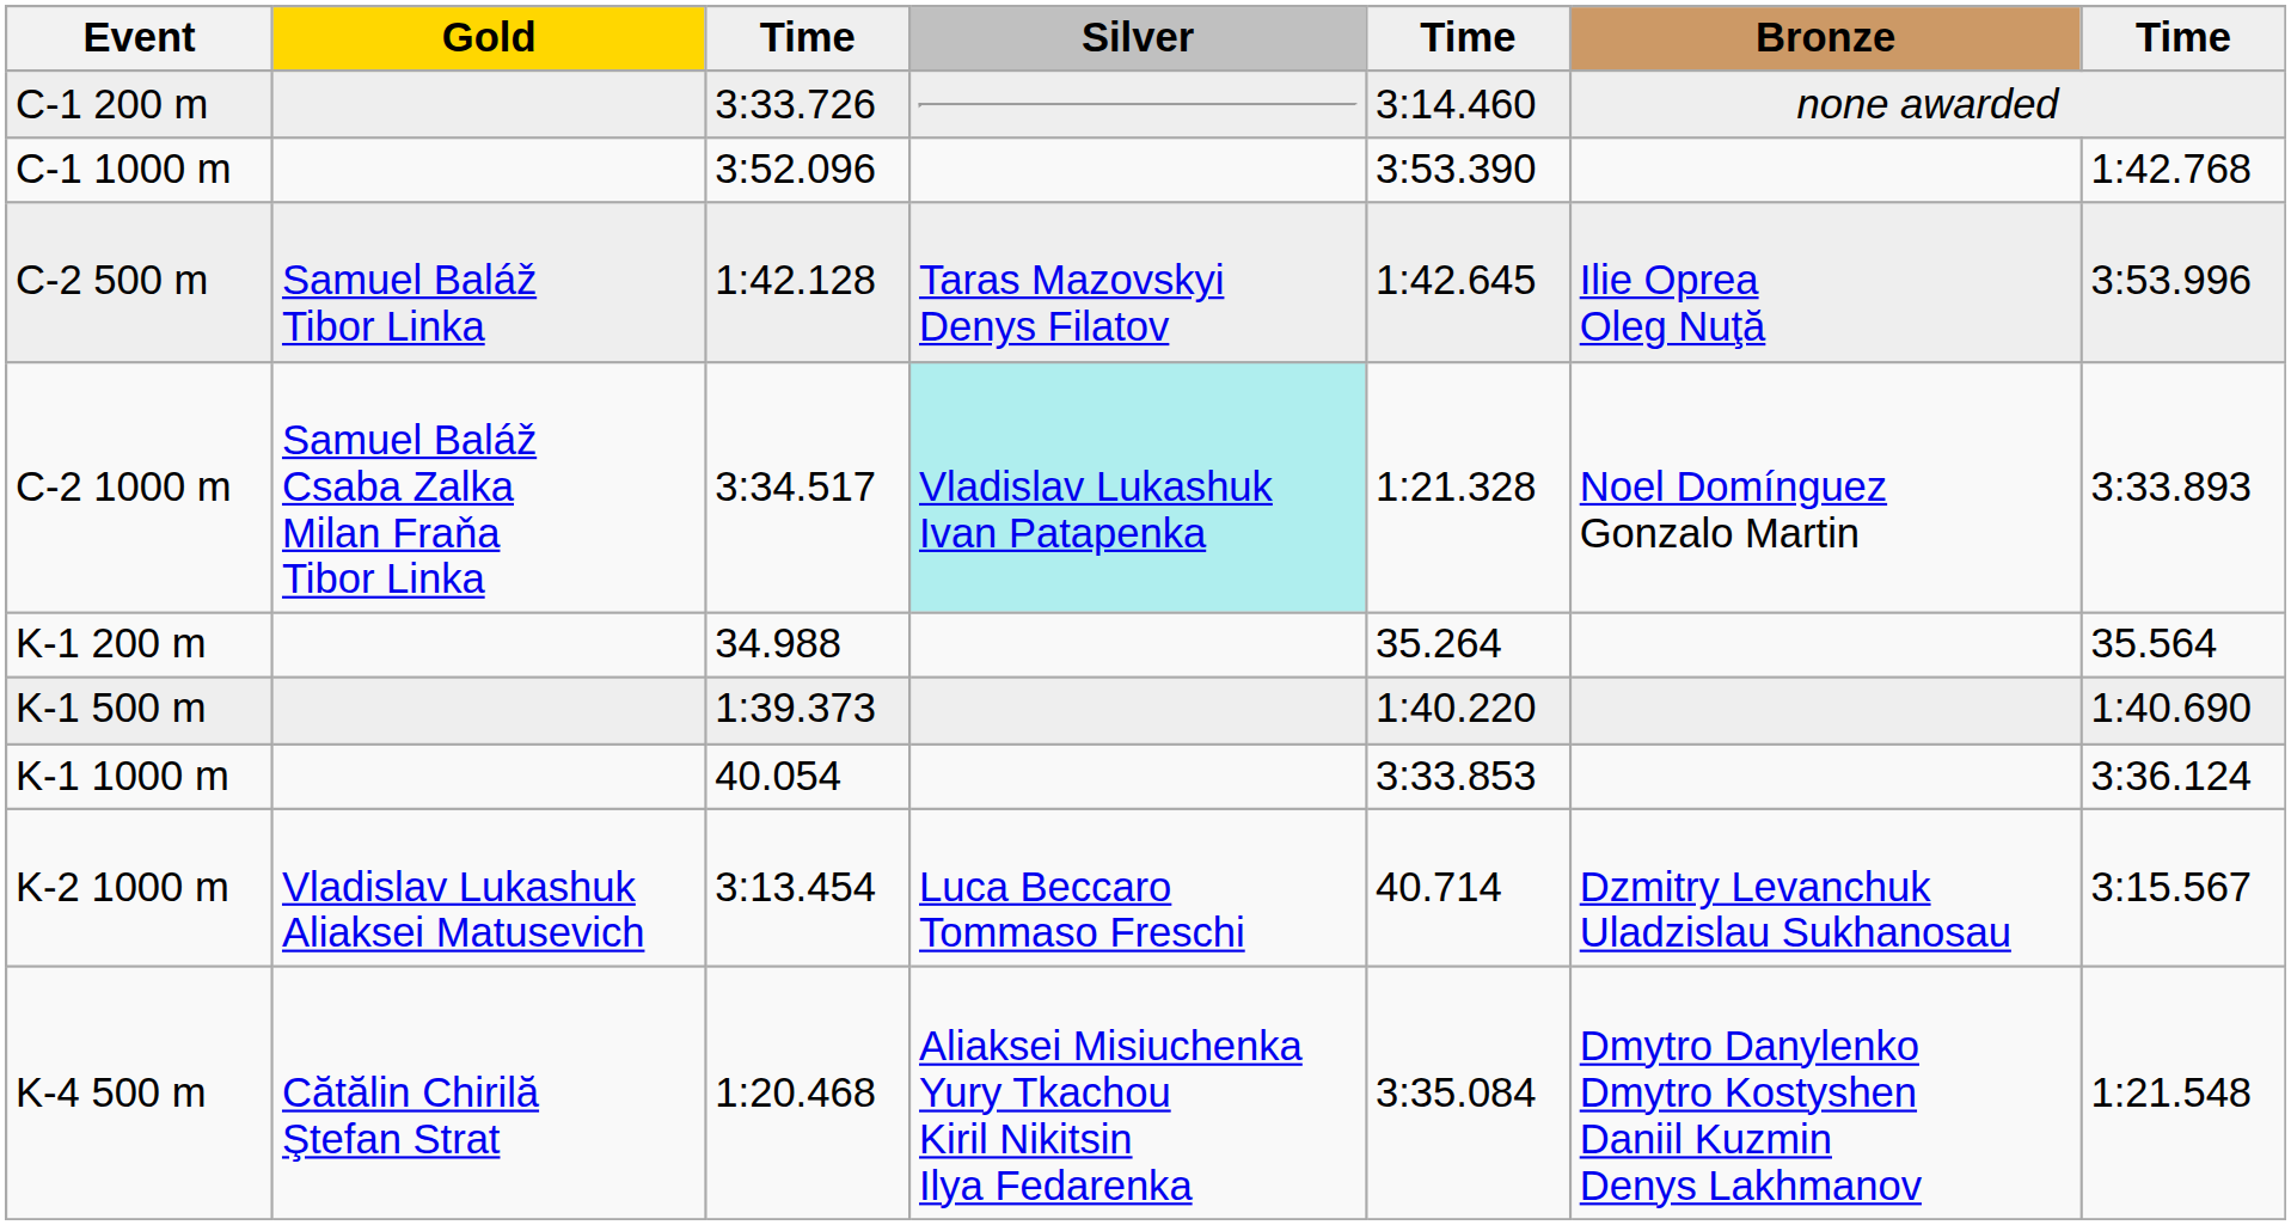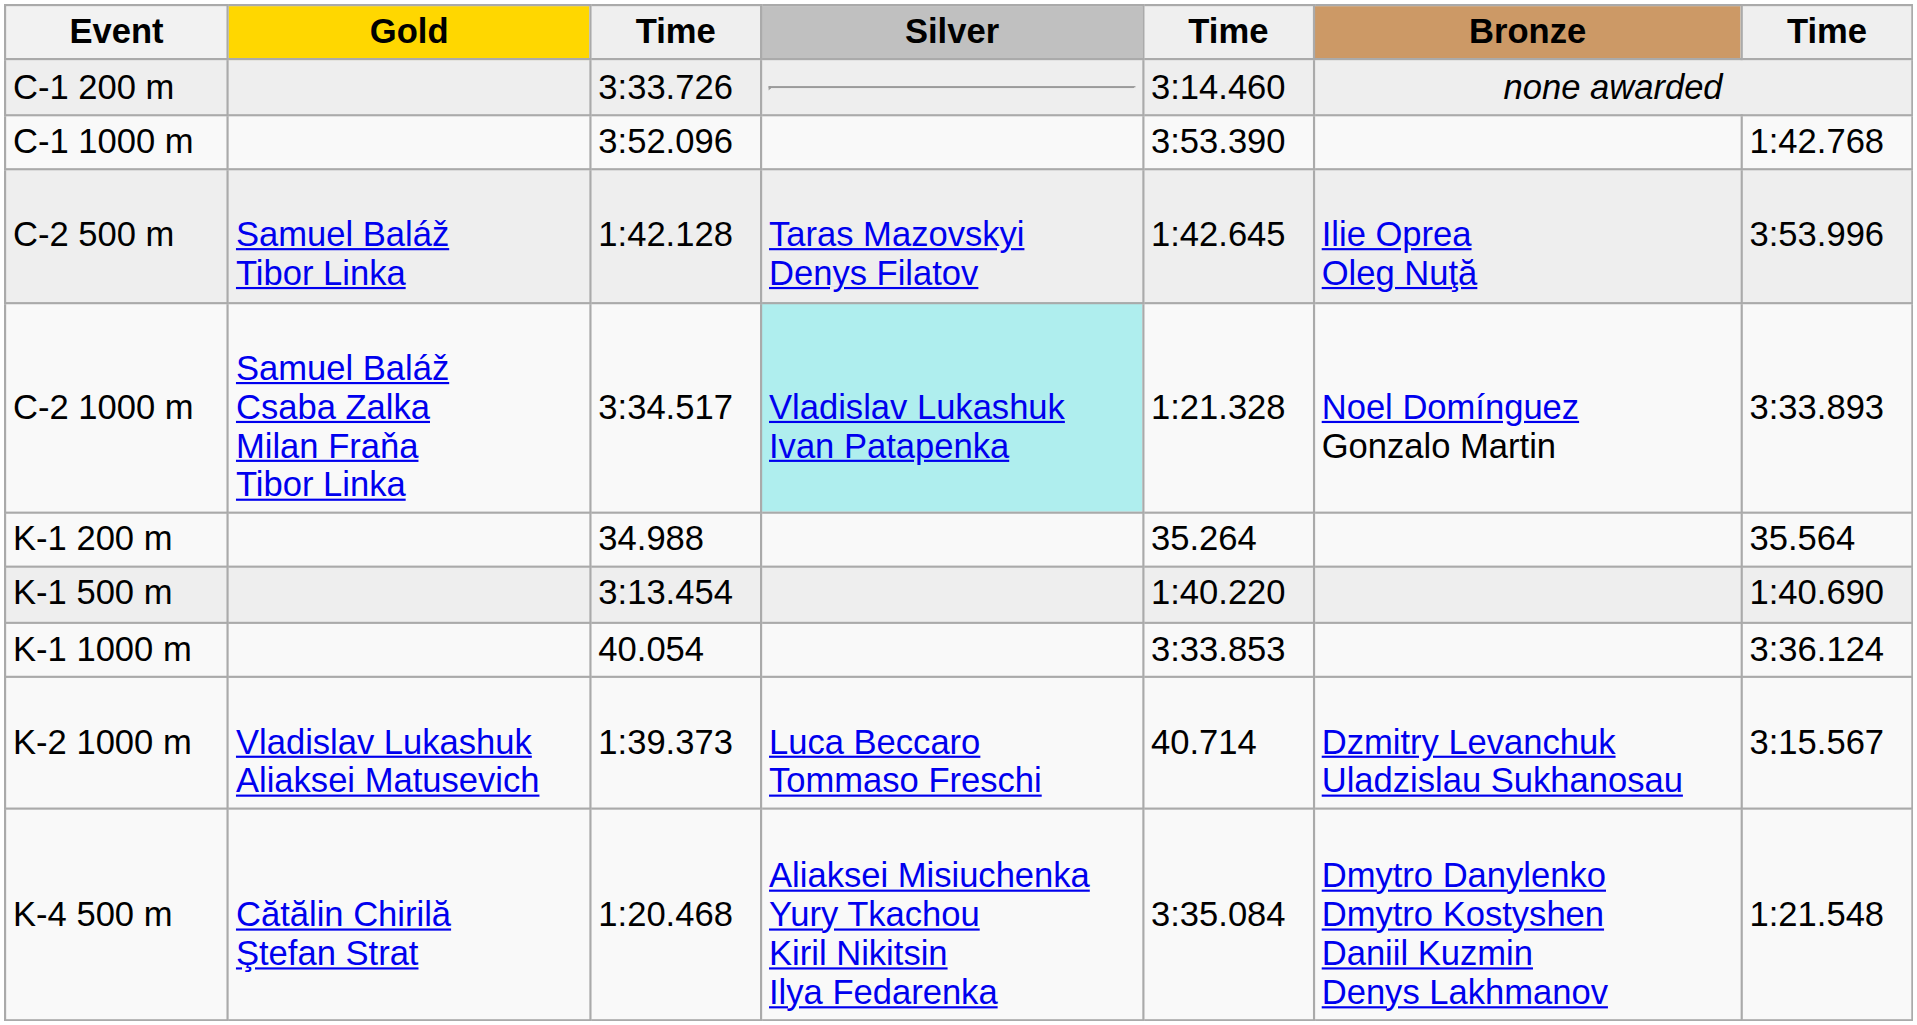 <table class="wikitable" width=100%>
 <tr>
 <th>Event</th>
 <td align=center bgcolor="gold"><strong>Gold</strong></td>
 <td align=center bgcolor="EFEFEF"><strong>Time</strong></td>
 <td align=center bgcolor="silver"><strong>Silver</strong></td>
 <td align=center bgcolor="EFEFEF"><strong>Time</strong></td>
 <td align=center bgcolor="CC9966"><strong>Bronze</strong></td>
 <td align=center bgcolor="EFEFEF"><strong>Time</strong></td>
 </tr>
 <tr style="background:#eee; width:100%;">
 <td>C-1 200 m</td>
 <td></td>
 <td>3:33.726</td>
 <td><hr></td>
 <td>3:14.460</td>
 <td colspan=2 align="center"><em>none awarded</em></td>
 </tr>
 <tr>
 <td>C-1 1000 m </td>
 <td></td>
 <td>3:52.096</td>
 <td></td>
 <td>3:53.390</td>
 <td></td>
 <td>1:42.768</td>
 </tr>
 <tr style="background:#eee; width:100%;">
 <td>C-2 500 m</td>
 <td><br><a href='#'>Samuel Baláž</a><br><a href='#'>Tibor Linka</a></td>
 <td>1:42.128</td>
 <td><br><a href='#'>Taras Mazovskyi</a><br><a href='#'>Denys Filatov</a></td>
 <td>1:42.645</td>
 <td><br><a href='#'>Ilie Oprea</a><br><a href='#'>Oleg Nuţă</a></td>
 <td>3:53.996</td>
 </tr>
 <tr>
 <td>C-2 1000 m </td>
 <td><br><a href='#'>Samuel Baláž</a><br><a href='#'>Csaba Zalka</a><br><a href='#'>Milan Fraňa</a><br><a href='#'>Tibor Linka</a></td>
 <td>3:34.517</td>
 <td style="background: paleturquoise;"><br><a href='#'>Vladislav Lukashuk</a><br><a href='#'>Ivan Patapenka</a></td>
 <td>1:21.328</td>
 <td><br><a href='#'>Noel Domínguez</a><br>Gonzalo Martin</td>
 <td>3:33.893</td>
 </tr>
 <tr>
 <td>K-1 200 m </td>
 <td></td>
 <td>34.988</td>
 <td></td>
 <td>35.264</td>
 <td></td>
 <td>35.564</td>
 </tr>
 <tr style="background:#eee; width:100%;">
 <td>K-1 500 m</td>
 <td></td>
-<td>1:39.373</td>
+<td>3:13.454</td>
 <td></td>
 <td>1:40.220</td>
 <td></td>
 <td>1:40.690</td>
 </tr>
 <tr>
 <td>K-1 1000 m </td>
 <td></td>
 <td>40.054</td>
 <td></td>
 <td>3:33.853</td>
 <td></td>
 <td>3:36.124</td>
 </tr>
 <tr>
 <td>K-2 1000 m </td>
 <td><br><a href='#'>Vladislav Lukashuk</a><br><a href='#'>Aliaksei Matusevich</a></td>
-<td>3:13.454</td>
+<td>1:39.373</td>
 <td><br><a href='#'>Luca Beccaro</a><br><a href='#'>Tommaso Freschi</a></td>
 <td>40.714</td>
 <td><br><a href='#'>Dzmitry Levanchuk</a><br><a href='#'>Uladzislau Sukhanosau</a></td>
 <td>3:15.567</td>
 </tr>
 <tr>
 <td>K-4 500 m </td>
 <td><br><a href='#'>Cătălin Chirilă</a><br><a href='#'>Ştefan Strat</a></td>
 <td>1:20.468</td>
 <td><br><a href='#'>Aliaksei Misiuchenka</a><br><a href='#'>Yury Tkachou</a><br><a href='#'>Kiril Nikitsin</a><br><a href='#'>Ilya Fedarenka</a></td>
 <td>3:35.084</td>
 <td><br><a href='#'>Dmytro Danylenko</a><br><a href='#'>Dmytro Kostyshen</a><br><a href='#'>Daniil Kuzmin</a><br><a href='#'>Denys Lakhmanov</a></td>
 <td>1:21.548</td>
 </tr>
 </table>
